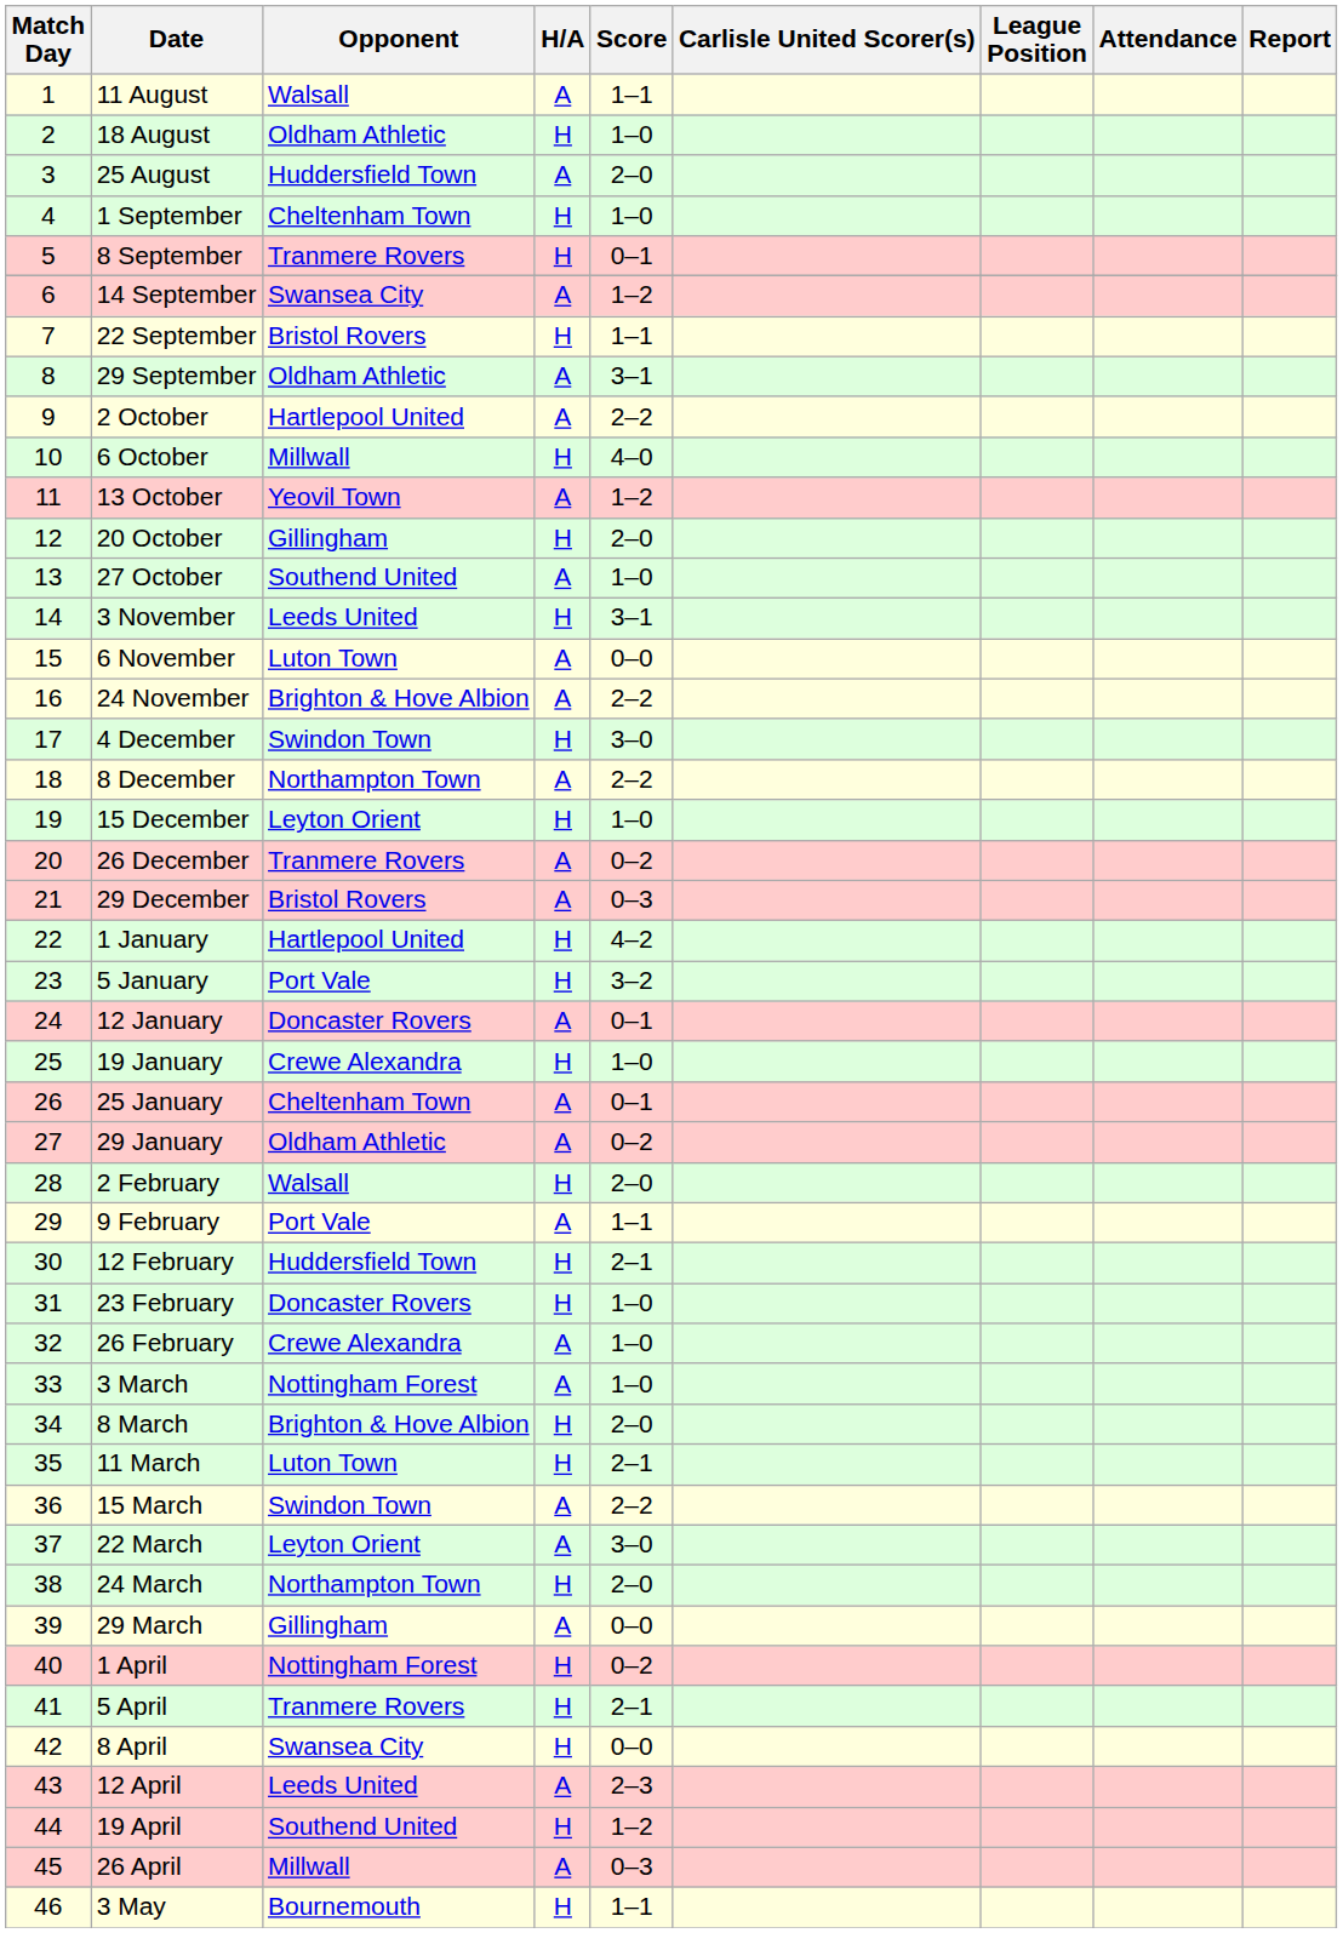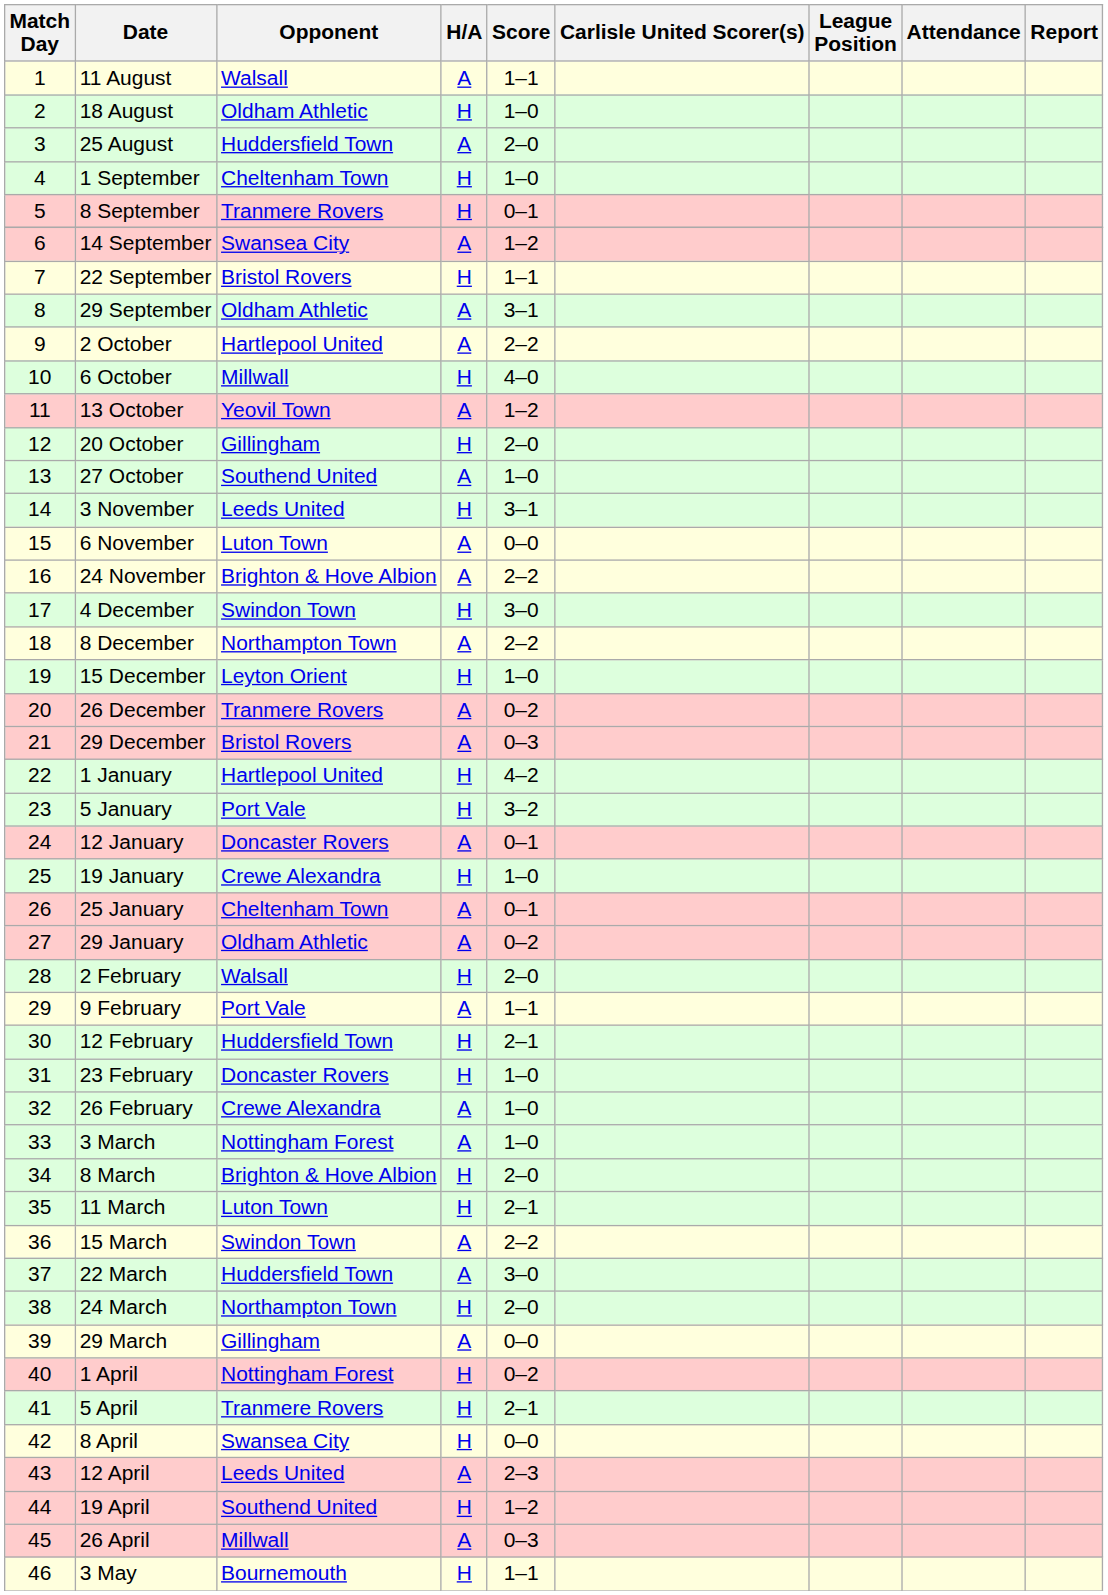 <table class="wikitable" style="text-align:center">
 <tr>
 <th>Match<br> Day</th>
 <th>Date</th>
 <th>Opponent</th>
 <th>H/A</th>
 <th>Score</th>
 <th>Carlisle United Scorer(s)</th>
 <th>League<br>Position</th>
 <th>Attendance</th>
 <th>Report</th>
 </tr>
 <tr bgcolor=#ffffdd>
 <td>1</td>
 <td align=left>11 August</td>
 <td align=left><a href='#'>Walsall</a></td>
 <td><a href='#'>A</a></td>
 <td>1–1</td>
 <td align=left></td>
 <td></td>
 <td></td>
 <td></td>
 </tr>
 <tr bgcolor=#ddffdd>
 <td>2</td>
 <td align=left>18 August</td>
 <td align=left><a href='#'>Oldham Athletic</a></td>
 <td><a href='#'>H</a></td>
 <td>1–0</td>
 <td align=left></td>
 <td></td>
 <td></td>
 <td></td>
 </tr>
 <tr bgcolor=#ddffdd>
 <td>3</td>
 <td align=left>25 August</td>
 <td align=left><a href='#'>Huddersfield Town</a></td>
 <td><a href='#'>A</a></td>
 <td>2–0</td>
 <td align=left></td>
 <td></td>
 <td></td>
 <td></td>
 </tr>
 <tr bgcolor=#ddffdd>
 <td>4</td>
 <td align=left>1 September</td>
 <td align=left><a href='#'>Cheltenham Town</a></td>
 <td><a href='#'>H</a></td>
 <td>1–0</td>
 <td align=left></td>
 <td></td>
 <td></td>
 <td></td>
 </tr>
 <tr bgcolor=#FFCCCC>
 <td>5</td>
 <td align=left>8 September</td>
 <td align=left><a href='#'>Tranmere Rovers</a></td>
 <td><a href='#'>H</a></td>
 <td>0–1</td>
 <td align=left></td>
 <td></td>
 <td></td>
 <td></td>
 </tr>
 <tr>
 </tr>
 <tr bgcolor=#FFCCCC>
 <td>6</td>
 <td align=left>14 September</td>
 <td align=left><a href='#'>Swansea City</a></td>
 <td><a href='#'>A</a></td>
 <td>1–2</td>
 <td align=left></td>
 <td></td>
 <td></td>
 <td></td>
 </tr>
 <tr bgcolor=#ffffdd>
 <td>7</td>
 <td align=left>22 September</td>
 <td align=left><a href='#'>Bristol Rovers</a></td>
 <td><a href='#'>H</a></td>
 <td>1–1</td>
 <td align=left></td>
 <td></td>
 <td></td>
 <td></td>
 </tr>
 <tr bgcolor=#ddffdd>
 <td>8</td>
 <td align=left>29 September</td>
 <td align=left><a href='#'>Oldham Athletic</a></td>
 <td><a href='#'>A</a></td>
 <td>3–1</td>
 <td align=left></td>
 <td></td>
 <td></td>
 <td></td>
 </tr>
 <tr bgcolor=#ffffdd>
 <td>9</td>
 <td align=left>2 October</td>
 <td align=left><a href='#'>Hartlepool United</a></td>
 <td><a href='#'>A</a></td>
 <td>2–2</td>
 <td align=left></td>
 <td></td>
 <td></td>
 <td></td>
 </tr>
 <tr bgcolor=#ddffdd>
 <td>10</td>
 <td align=left>6 October</td>
 <td align=left><a href='#'>Millwall</a></td>
 <td><a href='#'>H</a></td>
 <td>4–0</td>
 <td align=left></td>
 <td></td>
 <td></td>
 <td></td>
 </tr>
 <tr bgcolor=#FFCCCC>
 <td>11</td>
 <td align=left>13 October</td>
 <td align=left><a href='#'>Yeovil Town</a></td>
 <td><a href='#'>A</a></td>
 <td>1–2</td>
 <td align=left></td>
 <td></td>
 <td></td>
 <td></td>
 </tr>
 <tr bgcolor=#ddffdd>
 <td>12</td>
 <td align=left>20 October</td>
 <td align=left><a href='#'>Gillingham</a></td>
 <td><a href='#'>H</a></td>
 <td>2–0</td>
 <td align=left></td>
 <td></td>
 <td></td>
 <td></td>
 </tr>
 <tr bgcolor=#ddffdd>
 <td>13</td>
 <td align=left>27 October</td>
 <td align=left><a href='#'>Southend United</a></td>
 <td><a href='#'>A</a></td>
 <td>1–0</td>
 <td align=left></td>
 <td></td>
 <td></td>
 <td></td>
 </tr>
 <tr bgcolor=#ddffdd>
 <td>14</td>
 <td align=left>3 November</td>
 <td align=left><a href='#'>Leeds United</a></td>
 <td><a href='#'>H</a></td>
 <td>3–1</td>
 <td align=left></td>
 <td></td>
 <td></td>
 <td></td>
 </tr>
 <tr bgcolor=#ffffdd>
 <td>15</td>
 <td align=left>6 November</td>
 <td align=left><a href='#'>Luton Town</a></td>
 <td><a href='#'>A</a></td>
 <td>0–0</td>
 <td align=left></td>
 <td></td>
 <td></td>
 <td></td>
 </tr>
 <tr bgcolor=#ffffdd>
 <td>16</td>
 <td align=left>24 November</td>
 <td align=left><a href='#'>Brighton & Hove Albion</a></td>
 <td><a href='#'>A</a></td>
 <td>2–2</td>
 <td align=left></td>
 <td></td>
 <td></td>
 <td></td>
 </tr>
 <tr bgcolor=#ddffdd>
 <td>17</td>
 <td align=left>4 December</td>
 <td align=left><a href='#'>Swindon Town</a></td>
 <td><a href='#'>H</a></td>
 <td>3–0</td>
 <td align=left></td>
 <td></td>
 <td></td>
 <td></td>
 </tr>
 <tr bgcolor=#ffffdd>
 <td>18</td>
 <td align=left>8 December</td>
 <td align=left><a href='#'>Northampton Town</a></td>
 <td><a href='#'>A</a></td>
 <td>2–2</td>
 <td align=left></td>
 <td></td>
 <td></td>
 <td></td>
 </tr>
 <tr bgcolor=#ddffdd>
 <td>19</td>
 <td align=left>15 December</td>
 <td align=left><a href='#'>Leyton Orient</a></td>
 <td><a href='#'>H</a></td>
 <td>1–0</td>
 <td align=left></td>
 <td></td>
 <td></td>
 <td></td>
 </tr>
 <tr bgcolor=#FFCCCC>
 <td>20</td>
 <td align=left>26 December</td>
 <td align=left><a href='#'>Tranmere Rovers</a></td>
 <td><a href='#'>A</a></td>
 <td>0–2</td>
 <td align=left></td>
 <td></td>
 <td></td>
 <td></td>
 </tr>
 <tr bgcolor=#FFCCCC>
 <td>21</td>
 <td align=left>29 December</td>
 <td align=left><a href='#'>Bristol Rovers</a></td>
 <td><a href='#'>A</a></td>
 <td>0–3</td>
 <td align=left></td>
 <td></td>
 <td></td>
 <td></td>
 </tr>
 <tr bgcolor=#ddffdd>
 <td>22</td>
 <td align=left>1 January</td>
 <td align=left><a href='#'>Hartlepool United</a></td>
 <td><a href='#'>H</a></td>
 <td>4–2</td>
 <td align=left></td>
 <td></td>
 <td></td>
 <td></td>
 </tr>
 <tr bgcolor=#ddffdd>
 <td>23</td>
 <td align=left>5 January</td>
 <td align=left><a href='#'>Port Vale</a></td>
 <td><a href='#'>H</a></td>
 <td>3–2</td>
 <td align=left></td>
 <td></td>
 <td></td>
 <td></td>
 </tr>
 <tr bgcolor=#FFCCCC>
 <td>24</td>
 <td align=left>12 January</td>
 <td align=left><a href='#'>Doncaster Rovers</a></td>
 <td><a href='#'>A</a></td>
 <td>0–1</td>
 <td align=left></td>
 <td></td>
 <td></td>
 <td></td>
 </tr>
 <tr bgcolor=#ddffdd>
 <td>25</td>
 <td align=left>19 January</td>
 <td align=left><a href='#'>Crewe Alexandra</a></td>
 <td><a href='#'>H</a></td>
 <td>1–0</td>
 <td align=left></td>
 <td></td>
 <td></td>
 <td></td>
 </tr>
 <tr bgcolor=#FFCCCC>
 <td>26</td>
 <td align=left>25 January</td>
 <td align=left><a href='#'>Cheltenham Town</a></td>
 <td><a href='#'>A</a></td>
 <td>0–1</td>
 <td align=left></td>
 <td></td>
 <td></td>
 <td></td>
 </tr>
 <tr bgcolor=#FFCCCC>
 <td>27</td>
 <td align=left>29 January</td>
 <td align=left><a href='#'>Oldham Athletic</a></td>
 <td><a href='#'>A</a></td>
 <td>0–2</td>
 <td></td>
 <td></td>
 <td></td>
 <td></td>
 </tr>
 <tr bgcolor=#ddffdd>
 <td>28</td>
 <td align=left>2 February</td>
 <td align=left><a href='#'>Walsall</a></td>
 <td><a href='#'>H</a></td>
 <td>2–0</td>
 <td align=left></td>
 <td></td>
 <td></td>
 <td></td>
 </tr>
 <tr bgcolor=#ffffdd>
 <td>29</td>
 <td align=left>9 February</td>
 <td align=left><a href='#'>Port Vale</a></td>
 <td><a href='#'>A</a></td>
 <td>1–1</td>
 <td align=left></td>
 <td></td>
 <td></td>
 <td></td>
 </tr>
 <tr bgcolor=#ddffdd>
 <td>30</td>
 <td align=left>12 February</td>
 <td align=left><a href='#'>Huddersfield Town</a></td>
 <td><a href='#'>H</a></td>
 <td>2–1</td>
 <td align=left></td>
 <td></td>
 <td></td>
 <td></td>
 </tr>
 <tr bgcolor=#ddffdd>
 <td>31</td>
 <td align=left>23 February</td>
 <td align=left><a href='#'>Doncaster Rovers</a></td>
 <td><a href='#'>H</a></td>
 <td>1–0</td>
 <td align=left></td>
 <td></td>
 <td></td>
 <td></td>
 </tr>
 <tr bgcolor=#ddffdd>
 <td>32</td>
 <td align=left>26 February</td>
 <td align=left><a href='#'>Crewe Alexandra</a></td>
 <td><a href='#'>A</a></td>
 <td>1–0</td>
 <td align=left></td>
 <td></td>
 <td></td>
 <td></td>
 </tr>
 <tr bgcolor=#ddffdd>
 <td>33</td>
 <td align=left>3 March</td>
 <td align=left><a href='#'>Nottingham Forest</a></td>
 <td><a href='#'>A</a></td>
 <td>1–0</td>
 <td align=left></td>
 <td></td>
 <td></td>
 <td></td>
 </tr>
 <tr bgcolor=#ddffdd>
 <td>34</td>
 <td align=left>8 March</td>
 <td align=left><a href='#'>Brighton & Hove Albion</a></td>
 <td><a href='#'>H</a></td>
 <td>2–0</td>
 <td align=left></td>
 <td></td>
 <td></td>
 <td></td>
 </tr>
 <tr bgcolor=#ddffdd>
 <td>35</td>
 <td align=left>11 March</td>
 <td align=left><a href='#'>Luton Town</a></td>
 <td><a href='#'>H</a></td>
 <td>2–1</td>
 <td align=left></td>
 <td></td>
 <td></td>
 <td></td>
 </tr>
 <tr bgcolor=#ffffdd>
 <td>36</td>
 <td align=left>15 March</td>
 <td align=left><a href='#'>Swindon Town</a></td>
 <td><a href='#'>A</a></td>
 <td>2–2</td>
 <td align=left></td>
 <td></td>
 <td></td>
 <td></td>
 </tr>
 <tr bgcolor=#ddffdd>
 <td>37</td>
 <td align=left>22 March</td>
-<td align=left><a href='#'>Leyton Orient</a></td>
+<td align=left><a href='#'>Huddersfield Town</a></td>
 <td><a href='#'>A</a></td>
 <td>3–0</td>
 <td align=left></td>
 <td></td>
 <td></td>
 <td></td>
 </tr>
 <tr bgcolor=#ddffdd>
 <td>38</td>
 <td align=left>24 March</td>
 <td align=left><a href='#'>Northampton Town</a></td>
 <td><a href='#'>H</a></td>
 <td>2–0</td>
 <td align=left></td>
 <td></td>
 <td></td>
 <td></td>
 </tr>
 <tr bgcolor=#ffffdd>
 <td>39</td>
 <td align=left>29 March</td>
 <td align=left><a href='#'>Gillingham</a></td>
 <td><a href='#'>A</a></td>
 <td>0–0</td>
 <td align=left></td>
 <td></td>
 <td></td>
 <td></td>
 </tr>
 <tr bgcolor=#FFCCCC>
 <td>40</td>
 <td align=left>1 April</td>
 <td align=left><a href='#'>Nottingham Forest</a></td>
 <td><a href='#'>H</a></td>
 <td>0–2</td>
 <td align=left></td>
 <td></td>
 <td></td>
 <td></td>
 </tr>
 <tr bgcolor=#ddffdd>
 <td>41</td>
 <td align=left>5 April</td>
 <td align=left><a href='#'>Tranmere Rovers</a></td>
 <td><a href='#'>H</a></td>
 <td>2–1</td>
 <td align=left></td>
 <td></td>
 <td></td>
 <td></td>
 </tr>
 <tr bgcolor=#ffffdd>
 <td>42</td>
 <td align=left>8 April</td>
 <td align=left><a href='#'>Swansea City</a></td>
 <td><a href='#'>H</a></td>
 <td>0–0</td>
 <td align=left></td>
 <td></td>
 <td></td>
 <td></td>
 </tr>
 <tr bgcolor=#FFCCCC>
 <td>43</td>
 <td align=left>12 April</td>
 <td align=left><a href='#'>Leeds United</a></td>
 <td><a href='#'>A</a></td>
 <td>2–3</td>
 <td align=left></td>
 <td></td>
 <td></td>
 <td></td>
 </tr>
 <tr bgcolor=#FFCCCC>
 <td>44</td>
 <td align=left>19 April</td>
 <td align=left><a href='#'>Southend United</a></td>
 <td><a href='#'>H</a></td>
 <td>1–2</td>
 <td align=left></td>
 <td></td>
 <td></td>
 <td></td>
 </tr>
 <tr bgcolor=#FFCCCC>
 <td>45</td>
 <td align=left>26 April</td>
 <td align=left><a href='#'>Millwall</a></td>
 <td><a href='#'>A</a></td>
 <td>0–3</td>
 <td align=left></td>
 <td></td>
 <td></td>
 <td></td>
 </tr>
 <tr bgcolor=#ffffdd>
 <td>46</td>
 <td align=left>3 May</td>
 <td align=left><a href='#'>Bournemouth</a></td>
 <td><a href='#'>H</a></td>
 <td>1–1</td>
 <td align=left></td>
 <td></td>
 <td></td>
 <td></td>
 </tr>
 </table>
